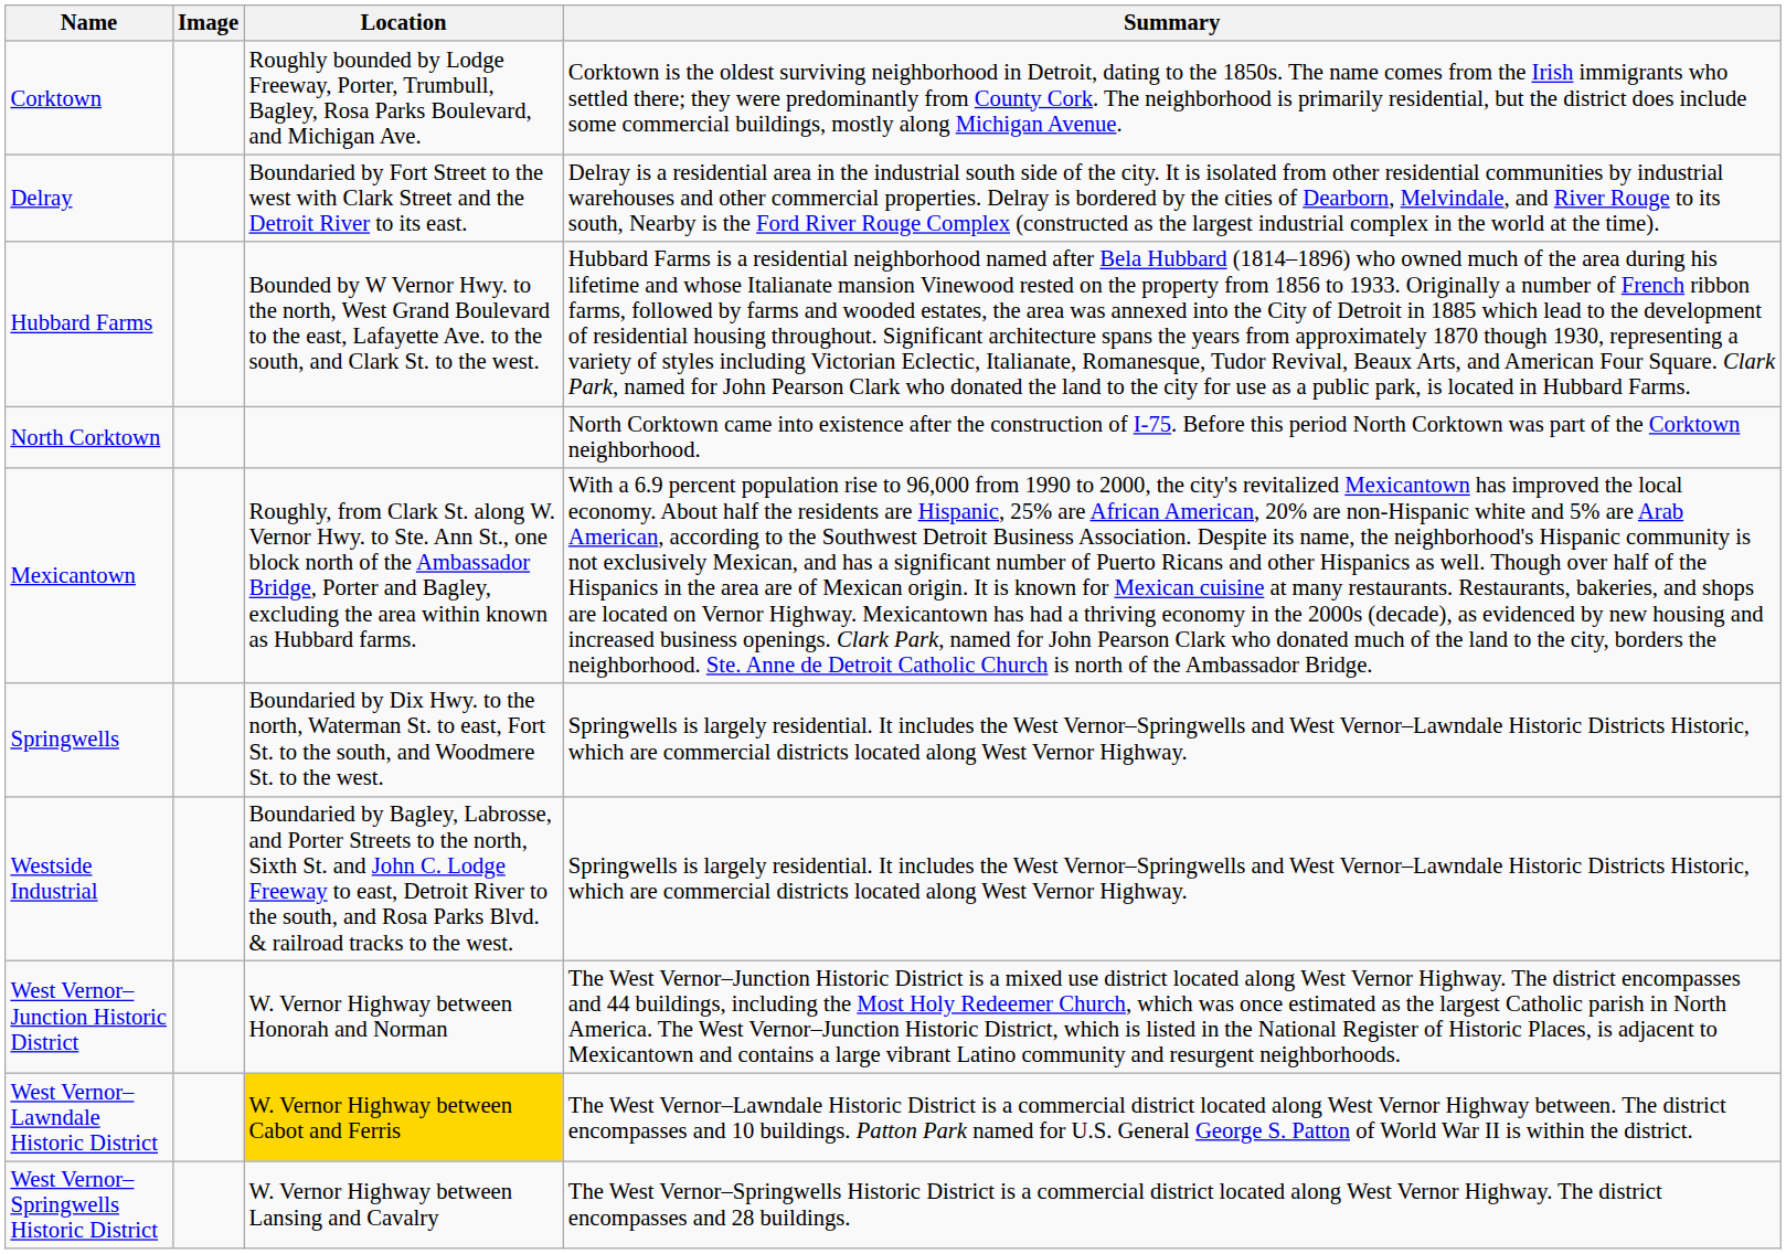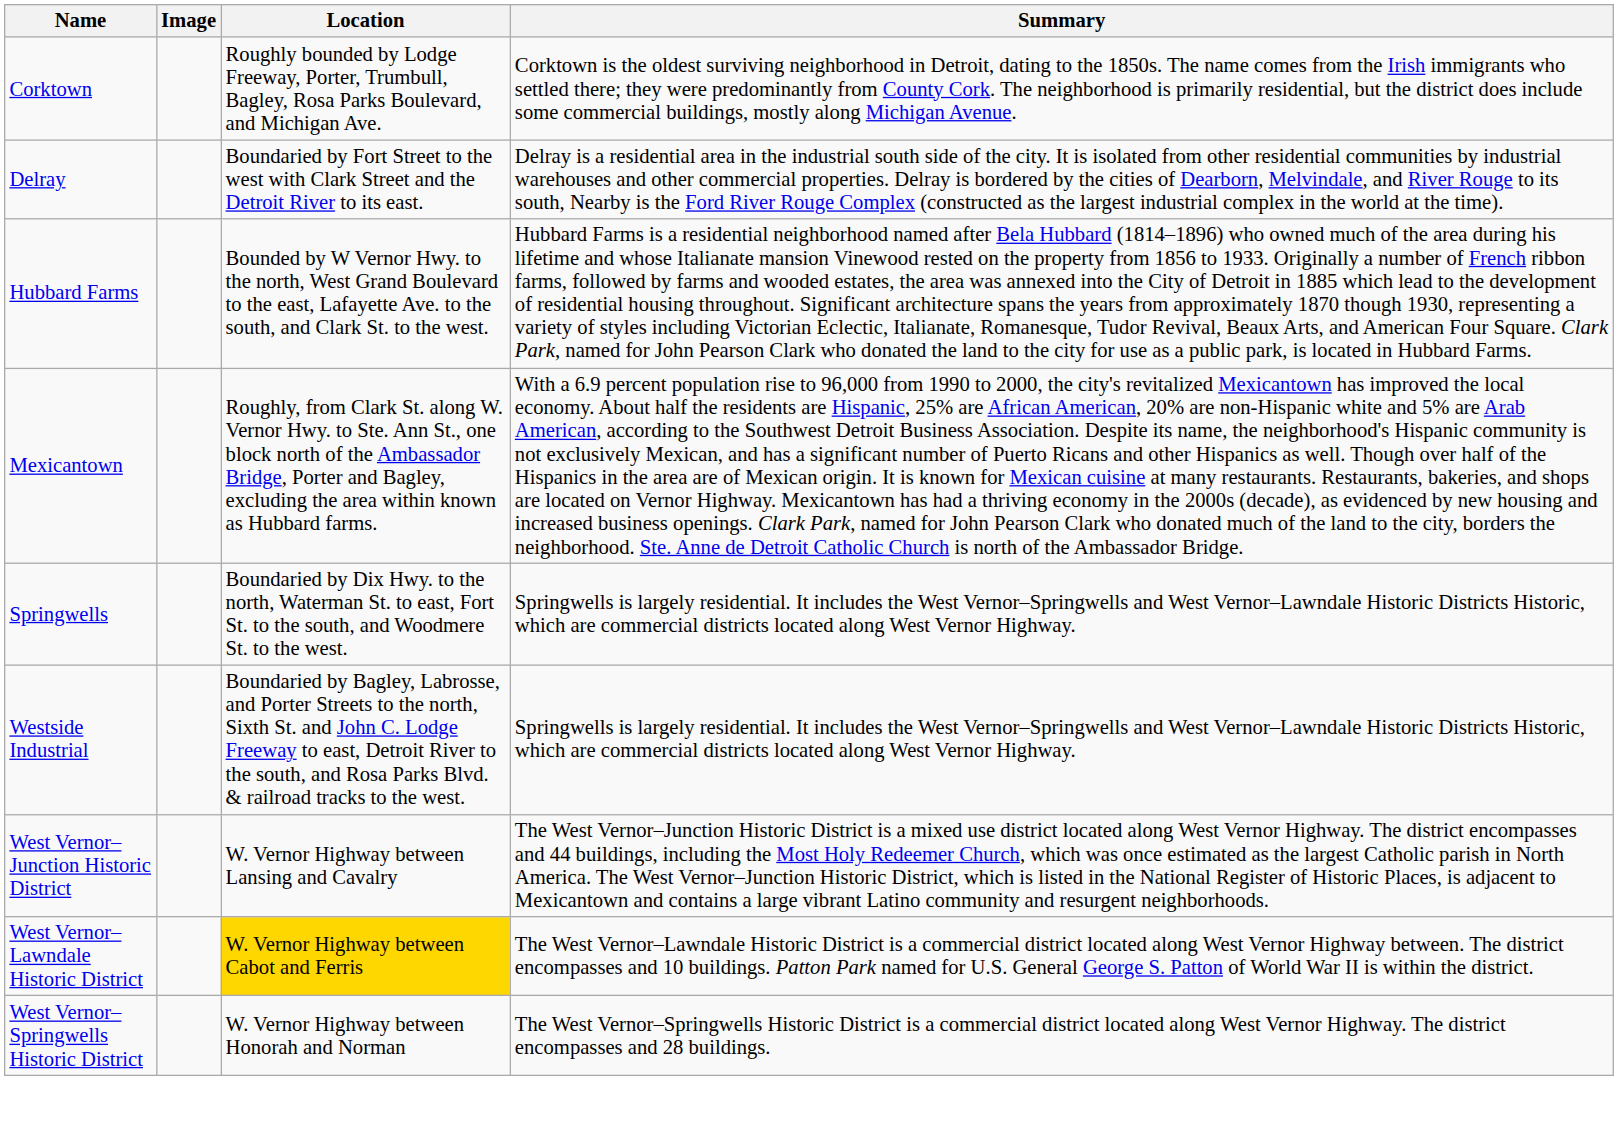 <table class="wikitable sortable">
 <tr>
 <th style="background:light gray; color:black">Name</th>
 <th class="unsortable" style="background:light gray; color:black">Image</th>
 <th class="unsortable" style="background:light gray; color:black">Location</th>
 <th class="unsortable" style="background:light gray; color:black">Summary</th>
 </tr>
 <tr>
 <td><a href='#'>Corktown</a></td>
 <td></td>
 <td>Roughly bounded by Lodge Freeway, Porter, Trumbull, Bagley, Rosa Parks Boulevard, and Michigan Ave.<br><small></small></td>
 <td>Corktown is the oldest surviving neighborhood in Detroit, dating to the 1850s. The name comes from the <a href='#'>Irish</a> immigrants who settled there; they were predominantly from <a href='#'>County Cork</a>. The neighborhood is primarily residential, but the district does include some commercial buildings, mostly along <a href='#'>Michigan Avenue</a>.</td>
 </tr>
 <tr>
 <td><a href='#'>Delray</a></td>
 <td></td>
 <td>Boundaried by Fort Street to the west with Clark Street and the <a href='#'>Detroit River</a> to its east.</td>
 <td>Delray is a residential area in the industrial south side of the city. It is isolated from other residential communities by industrial warehouses and other commercial properties. Delray is bordered by the cities of <a href='#'>Dearborn</a>, <a href='#'>Melvindale</a>, and <a href='#'>River Rouge</a> to its south, Nearby is the <a href='#'>Ford River Rouge Complex</a> (constructed as the largest industrial complex in the world at the time).</td>
 </tr>
 <tr>
 <td><a href='#'>Hubbard Farms</a></td>
 <td></td>
 <td>Bounded by W Vernor Hwy. to the north, West Grand Boulevard to the east, Lafayette Ave. to the south, and Clark St. to the west.</td>
 <td>Hubbard Farms is a residential neighborhood named after <a href='#'>Bela Hubbard</a> (1814–1896) who owned much of the area during his lifetime and whose Italianate mansion Vinewood rested on the property from 1856 to 1933. Originally a number of <a href='#'>French</a> ribbon farms, followed by farms and wooded estates, the area was annexed into the City of Detroit in 1885 which lead to the development of residential housing throughout. Significant architecture spans the years from approximately 1870 though 1930, representing a variety of styles including Victorian Eclectic, Italianate, Romanesque, Tudor Revival, Beaux Arts, and American Four Square. <em>Clark Park</em>, named for John Pearson Clark who donated the land to the city for use as a public park, is located in Hubbard Farms.</td>
 </tr>
 <tr>
-<td><a href='#'>North Corktown</a></td>
-<td></td>
-<td></td>
-<td>North Corktown came into existence after the construction of <a href='#'>I-75</a>. Before this period North Corktown was part of the <a href='#'>Corktown</a> neighborhood.</td>
-</tr>
-<tr>
 <td><a href='#'>Mexicantown</a></td>
 <td></td>
 <td>Roughly, from Clark St. along W. Vernor Hwy. to Ste. Ann St., one block north of the <a href='#'>Ambassador Bridge</a>, Porter and Bagley, excluding the area within known as Hubbard farms.</td>
 <td>With a 6.9 percent population rise to 96,000 from 1990 to 2000, the city's revitalized <a href='#'>Mexicantown</a> has improved the local economy. About half the residents are <a href='#'>Hispanic</a>, 25% are <a href='#'>African American</a>, 20% are non-Hispanic white and 5% are <a href='#'>Arab American</a>, according to the Southwest Detroit Business Association. Despite its name, the neighborhood's Hispanic community is not exclusively Mexican, and has a significant number of Puerto Ricans and other Hispanics as well. Though over half of the Hispanics in the area are of Mexican origin. It is known for <a href='#'>Mexican cuisine</a> at many restaurants. Restaurants, bakeries, and shops are located on Vernor Highway. Mexicantown has had a thriving economy in the 2000s (decade), as evidenced by new housing and increased business openings. <em>Clark Park</em>, named for John Pearson Clark who donated much of the land to the city, borders the neighborhood. <a href='#'>Ste. Anne de Detroit Catholic Church</a> is north of the Ambassador Bridge.</td>
 </tr>
 <tr>
 <td><a href='#'>Springwells</a></td>
 <td></td>
 <td>Boundaried by Dix Hwy. to the north, Waterman St. to east, Fort St. to the south, and Woodmere St. to the west.</td>
 <td>Springwells is largely residential. It includes the West Vernor–Springwells and West Vernor–Lawndale Historic Districts Historic, which are commercial districts located along West Vernor Highway.</td>
 </tr>
 <tr>
 <td><a href='#'>Westside Industrial</a></td>
 <td></td>
 <td>Boundaried by Bagley, Labrosse, and Porter Streets to the north, Sixth St. and <a href='#'>John C. Lodge Freeway</a> to east, Detroit River to the south, and Rosa Parks Blvd. & railroad tracks to the west.</td>
 <td>Springwells is largely residential. It includes the West Vernor–Springwells and West Vernor–Lawndale Historic Districts Historic, which are commercial districts located along West Vernor Highway.</td>
 </tr>
 <tr>
 <td><a href='#'>West Vernor–Junction Historic District</a></td>
 <td></td>
-<td>W. Vernor Highway between Honorah and Norman<br><small></small></td>
+<td>W. Vernor Highway between Lansing and Cavalry<br><small></small></td>
 <td>The West Vernor–Junction Historic District is a mixed use district located along West Vernor Highway. The district encompasses  and 44 buildings, including the <a href='#'>Most Holy Redeemer Church</a>, which was once estimated as the largest Catholic parish in North America. The West Vernor–Junction Historic District, which is listed in the National Register of Historic Places, is adjacent to Mexicantown and contains a large vibrant Latino community and resurgent neighborhoods.</td>
 </tr>
 <tr>
 <td><a href='#'>West Vernor–Lawndale Historic District</a></td>
 <td></td>
 <td style="background: gold;">W. Vernor Highway between Cabot and Ferris<br><small></small></td>
 <td>The West Vernor–Lawndale Historic District is a commercial district located along West Vernor Highway between. The district encompasses  and 10 buildings. <em>Patton Park</em> named for U.S. General <a href='#'>George S. Patton</a> of World War II is within the district.</td>
 </tr>
 <tr>
 <td><a href='#'>West Vernor–Springwells Historic District</a></td>
 <td></td>
-<td>W. Vernor Highway between Lansing and Cavalry<br><small></small></td>
+<td>W. Vernor Highway between Honorah and Norman<br><small></small></td>
 <td>The West Vernor–Springwells Historic District is a commercial district located along West Vernor Highway. The district encompasses  and 28 buildings.</td>
 </tr>
 </table>
